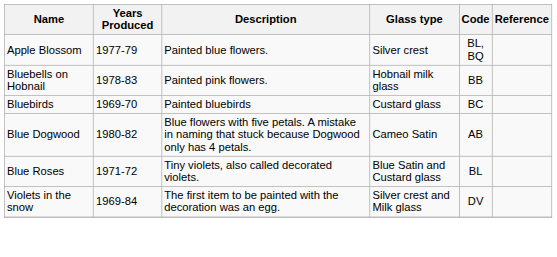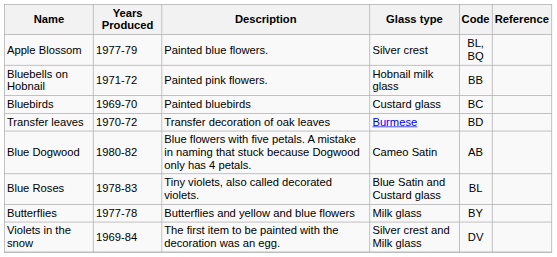 <table class="sortable wikitable">
 <tr>
 <th width="120">Name</th>
 <th width="90">Years Produced</th>
 <th width="290">Description</th>
 <th width="120">Glass type</th>
 <th width="30">Code</th>
 <th width="15">Reference</th>
 </tr>
 <tr>
 <td>Apple Blossom</td>
 <td>1977-79</td>
 <td>Painted blue flowers.</td>
 <td>Silver crest</td>
 <td align="center">BL, BQ</td>
 <td align="center"></td>
 </tr>
 <tr>
 <td>Bluebells on Hobnail</td>
-<td>1978-83</td>
+<td>1971-72</td>
 <td>Painted pink flowers.</td>
 <td>Hobnail milk glass</td>
 <td align="center">BB</td>
 <td align="center"></td>
 </tr>
 <tr>
 <td>Bluebirds</td>
 <td>1969-70</td>
 <td>Painted bluebirds</td>
 <td>Custard glass</td>
 <td align="center">BC</td>
 <td align="center"></td>
 </tr>
 <tr>
+<td>Transfer leaves</td>
+<td>1970-72</td>
+<td>Transfer decoration of oak leaves</td>
+<td><a href='#'>Burmese</a></td>
+<td align="center">BD</td>
+<td align="center"></td>
+</tr>
+<tr>
 <td>Blue Dogwood</td>
 <td>1980-82</td>
 <td>Blue flowers with five petals. A mistake in naming that stuck because Dogwood only has 4 petals.</td>
 <td>Cameo Satin</td>
 <td align="center">AB</td>
 <td align="center"></td>
 </tr>
 <tr>
 <td>Blue Roses</td>
-<td>1971-72</td>
+<td>1978-83</td>
 <td>Tiny violets, also called decorated violets.</td>
 <td>Blue Satin and Custard glass</td>
 <td align="center">BL</td>
+<td align="center"></td>
+</tr>
+<tr>
+<td>Butterflies</td>
+<td>1977-78</td>
+<td>Butterflies and yellow and blue flowers</td>
+<td>Milk glass</td>
+<td align="center">BY</td>
 <td align="center"></td>
 </tr>
 <tr>
 <td>Violets in the snow</td>
 <td>1969-84</td>
 <td>The first item to be painted with the decoration was an egg.</td>
 <td>Silver crest and Milk glass</td>
 <td align="center">DV</td>
 <td align="center"></td>
 </tr>
 <tr>
 </tr>
 </table>
